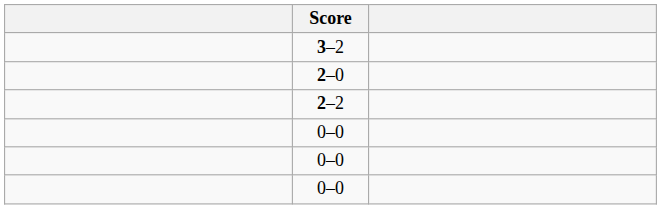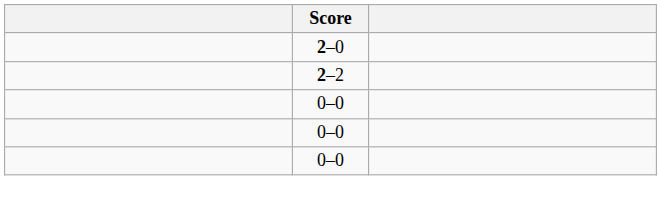 <table class="wikitable" style="text-align: center;">
 <tr>
 <th width=250></th>
 <th width=60>Score</th>
 <th width=250></th>
-</tr>
-<tr>
-<td align=left><strong></strong></td>
-<td><strong>3</strong>–2</td>
-<td align=left></td>
 </tr>
 <tr>
 <td align=left><strong></strong></td>
 <td><strong>2</strong>–0</td>
 <td align=left></td>
 </tr>
 <tr>
 <td align=left><strong></strong></td>
 <td><strong>2</strong>–2</td>
 <td align=left></td>
 </tr>
 <tr>
 <td align=left></td>
 <td>0–0</td>
 <td align=left></td>
 </tr>
 <tr>
 <td align=left></td>
 <td>0–0</td>
 <td align=left></td>
 </tr>
 <tr>
 <td align=left></td>
 <td>0–0</td>
 <td align=left></td>
 </tr>
 </table>
